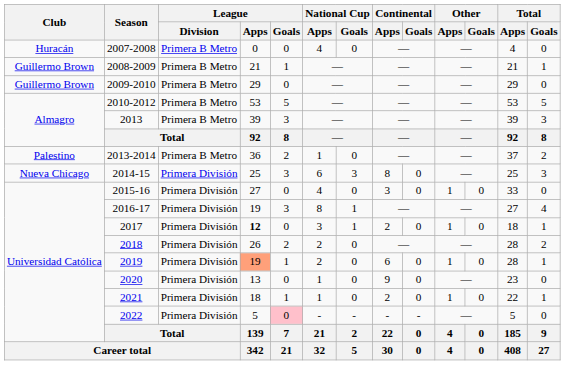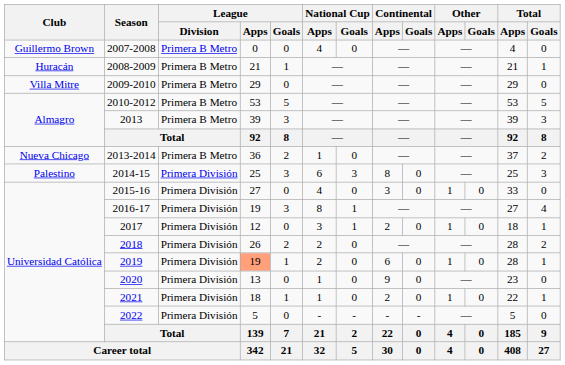 <table class="wikitable" style="text-align: center;">
 <tr>
 <th rowspan="2">Club</th>
 <th rowspan="2">Season</th>
 <th colspan="3">League</th>
 <th colspan="2">National Cup</th>
 <th colspan="2">Continental</th>
 <th colspan="2">Other</th>
 <th colspan="2">Total</th>
 </tr>
 <tr>
 <th>Division</th>
 <th>Apps</th>
 <th>Goals</th>
 <th>Apps</th>
 <th>Goals</th>
 <th>Apps</th>
 <th>Goals</th>
 <th>Apps</th>
 <th>Goals</th>
 <th>Apps</th>
 <th>Goals</th>
 </tr>
 <tr>
-<td valign="center"><a href='#'>Huracán</a></td>
+<td valign="center"><a href='#'>Guillermo Brown</a></td>
 <td>2007-2008</td>
 <td><a href='#'>Primera B Metro</a></td>
 <td>0</td>
 <td>0</td>
 <td>4</td>
 <td>0</td>
 <td colspan="2">—</td>
 <td colspan="2">—</td>
 <td>4</td>
 <td>0</td>
 </tr>
 <tr>
-<td valign="center"><a href='#'>Guillermo Brown</a></td>
+<td valign="center"><a href='#'>Huracán</a></td>
 <td>2008-2009</td>
 <td>Primera B Metro</td>
 <td>21</td>
 <td>1</td>
 <td colspan="2">—</td>
 <td colspan="2">—</td>
 <td colspan="2">—</td>
 <td>21</td>
 <td>1</td>
 </tr>
 <tr>
-<td valign="center"><a href='#'>Guillermo Brown</a></td>
+<td valign="center"><a href='#'>Villa Mitre</a></td>
 <td>2009-2010</td>
 <td>Primera B Metro</td>
 <td>29</td>
 <td>0</td>
 <td colspan="2">—</td>
 <td colspan="2">—</td>
 <td colspan="2">—</td>
 <td>29</td>
 <td>0</td>
 </tr>
 <tr>
 <td rowspan="3" valign="center"><a href='#'>Almagro</a></td>
 <td>2010-2012</td>
 <td>Primera B Metro</td>
 <td>53</td>
 <td>5</td>
 <td colspan="2">—</td>
 <td colspan="2">—</td>
 <td colspan="2">—</td>
 <td>53</td>
 <td>5</td>
 </tr>
 <tr>
 <td>2013</td>
 <td>Primera B Metro</td>
 <td>39</td>
 <td>3</td>
 <td colspan="2">—</td>
 <td colspan="2">—</td>
 <td colspan="2">—</td>
 <td>39</td>
 <td>3</td>
 </tr>
 <tr>
 <th colspan="2">Total</th>
 <th>92</th>
 <th>8</th>
 <th colspan="2">—</th>
 <th colspan="2">—</th>
 <th colspan="2">—</th>
 <th>92</th>
 <th>8</th>
 </tr>
 <tr>
-<td valign="center"><a href='#'>Palestino</a></td>
+<td valign="center"><a href='#'>Nueva Chicago</a></td>
 <td>2013-2014</td>
 <td>Primera B Metro</td>
 <td>36</td>
 <td>2</td>
 <td>1</td>
 <td>0</td>
 <td colspan="2">—</td>
 <td colspan="2">—</td>
 <td>37</td>
 <td>2</td>
 </tr>
 <tr>
-<td valign="center"><a href='#'>Nueva Chicago</a></td>
+<td valign="center"><a href='#'>Palestino</a></td>
 <td>2014-15</td>
 <td><a href='#'>Primera División</a></td>
 <td>25</td>
 <td>3</td>
 <td>6</td>
 <td>3</td>
 <td>8</td>
 <td>0</td>
 <td colspan="2">—</td>
 <td>25</td>
 <td>3</td>
 </tr>
 <tr>
 <td rowspan="9" valign="center"><a href='#'>Universidad Católica</a></td>
 <td>2015-16</td>
 <td>Primera División</td>
 <td>27</td>
 <td>0</td>
 <td>4</td>
 <td>0</td>
 <td>3</td>
 <td>0</td>
 <td>1</td>
 <td>0</td>
 <td>33</td>
 <td>0</td>
 </tr>
 <tr>
 <td>2016-17</td>
 <td>Primera División</td>
 <td>19</td>
 <td>3</td>
 <td>8</td>
 <td>1</td>
 <td colspan="2">—</td>
 <td colspan="2">—</td>
 <td>27</td>
 <td>4</td>
 </tr>
 <tr>
 <td>2017</td>
 <td>Primera División</td>
-<td><strong>12</strong></td>
+<td>12</td>
 <td>0</td>
 <td>3</td>
 <td>1</td>
 <td>2</td>
 <td>0</td>
 <td>1</td>
 <td>0</td>
 <td>18</td>
 <td>1</td>
 </tr>
 <tr>
 <td><a href='#'>2018</a></td>
 <td>Primera División</td>
 <td>26</td>
 <td>2</td>
 <td>2</td>
 <td>0</td>
 <td colspan="2">—</td>
 <td colspan="2">—</td>
 <td>28</td>
 <td>2</td>
 </tr>
 <tr>
 <td><a href='#'>2019</a></td>
 <td>Primera División</td>
 <td style="background: lightsalmon;">19</td>
 <td>1</td>
 <td>2</td>
 <td>0</td>
 <td>6</td>
 <td>0</td>
 <td>1</td>
 <td>0</td>
 <td>28</td>
 <td>1</td>
 </tr>
 <tr>
 <td><a href='#'>2020</a></td>
 <td>Primera División</td>
 <td>13</td>
 <td>0</td>
 <td>1</td>
 <td>0</td>
 <td>9</td>
 <td>0</td>
 <td colspan="2">—</td>
 <td>23</td>
 <td>0</td>
 </tr>
 <tr>
 <td><a href='#'>2021</a></td>
 <td>Primera División</td>
 <td>18</td>
 <td>1</td>
 <td>1</td>
 <td>0</td>
 <td>2</td>
 <td>0</td>
 <td>1</td>
 <td>0</td>
 <td>22</td>
 <td>1</td>
 </tr>
 <tr>
 <td><a href='#'>2022</a></td>
 <td>Primera División</td>
 <td>5</td>
-<td style="background: pink;">0</td>
+<td>0</td>
 <td>-</td>
 <td>-</td>
 <td>-</td>
 <td>-</td>
 <td colspan="2">—</td>
 <td>5</td>
 <td>0</td>
 </tr>
 <tr>
 <th colspan="2">Total</th>
 <th>139</th>
 <th>7</th>
 <th>21</th>
 <th>2</th>
 <th>22</th>
 <th>0</th>
 <th>4</th>
 <th>0</th>
 <th>185</th>
 <th>9</th>
 </tr>
 <tr>
 <th colspan="3">Career total</th>
 <th>342</th>
 <th>21</th>
 <th>32</th>
 <th>5</th>
 <th>30</th>
 <th>0</th>
 <th>4</th>
 <th>0</th>
 <th>408</th>
 <th>27</th>
 </tr>
 </table>
